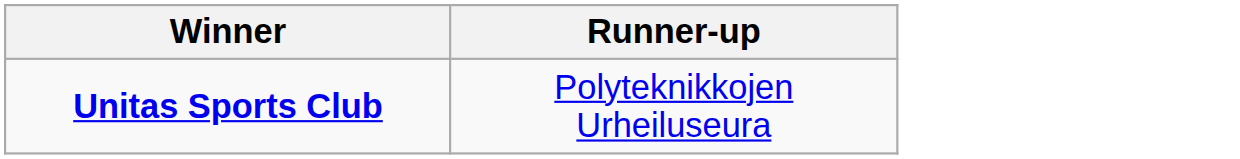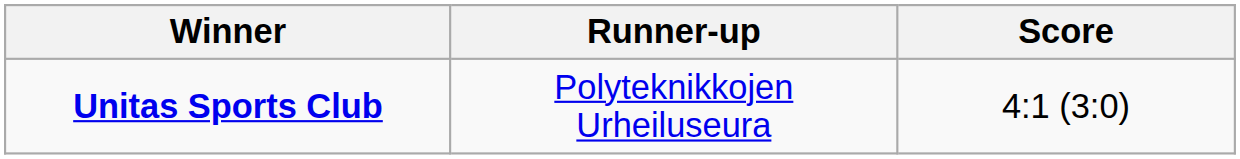 <table class="wikitable">
 <tr style="background-color: #dddddd;">
 <th style="width:200px">Winner</th>
 <th style="width:200px">Runner-up</th>
+<th style="width:150px">Score</th>
 </tr>
 <tr>
 <td align="middle"><strong><a href='#'>Unitas Sports Club</a></strong></td>
 <td align="middle"><a href='#'>Polyteknikkojen Urheiluseura</a></td>
+<td align="middle">4:1 (3:0)</td>
 </tr>
 </table>
